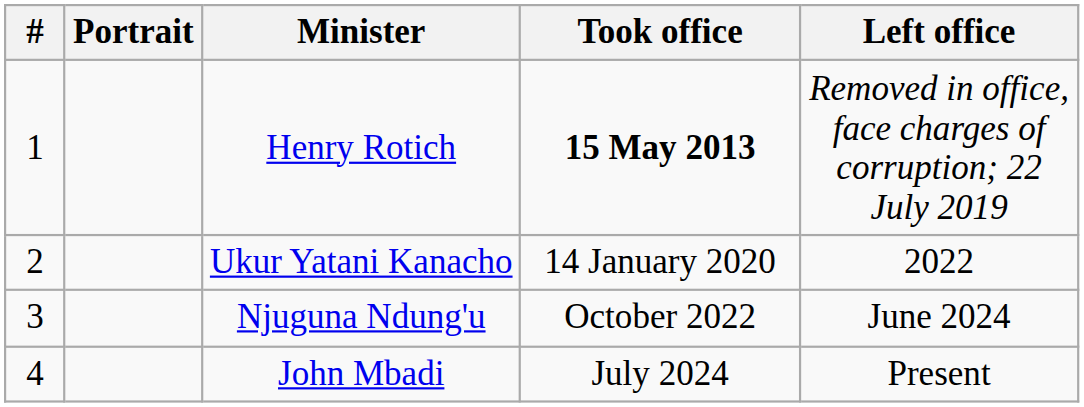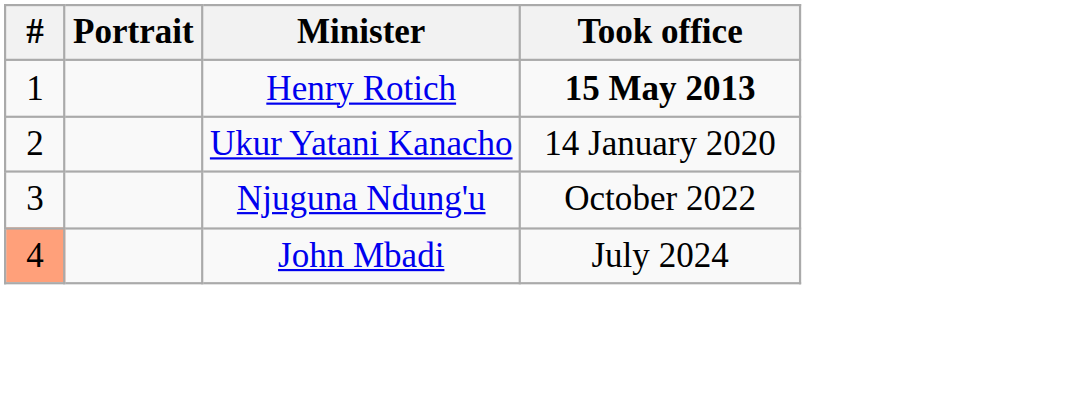 <table class="wikitable" style="text-align:center">
 <tr>
 <th width="20px">#</th>
 <th>Portrait</th>
 <th>Minister</th>
 <th width="120px">Took office</th>
-<th width="120px">Left office</th>
 </tr>
 <tr>
 <td>1</td>
 <td></td>
 <td><a href='#'>Henry Rotich</a></td>
 <td><strong>15 May 2013</strong></td>
-<td><em>Removed in office, face charges of corruption; 22 July 2019</em></td>
 </tr>
 <tr>
 <td>2</td>
 <td></td>
 <td><a href='#'>Ukur Yatani Kanacho</a></td>
 <td>14 January 2020</td>
-<td>2022</td>
 </tr>
 <tr>
 <td>3</td>
 <td></td>
 <td><a href='#'>Njuguna Ndung'u</a></td>
 <td>October 2022</td>
-<td>June 2024</td>
 </tr>
 <tr>
-<td>4</td>
+<td style="background: lightsalmon;">4</td>
 <td></td>
 <td><a href='#'>John Mbadi</a></td>
 <td>July 2024</td>
-<td>Present</td>
 </tr>
 </table>
